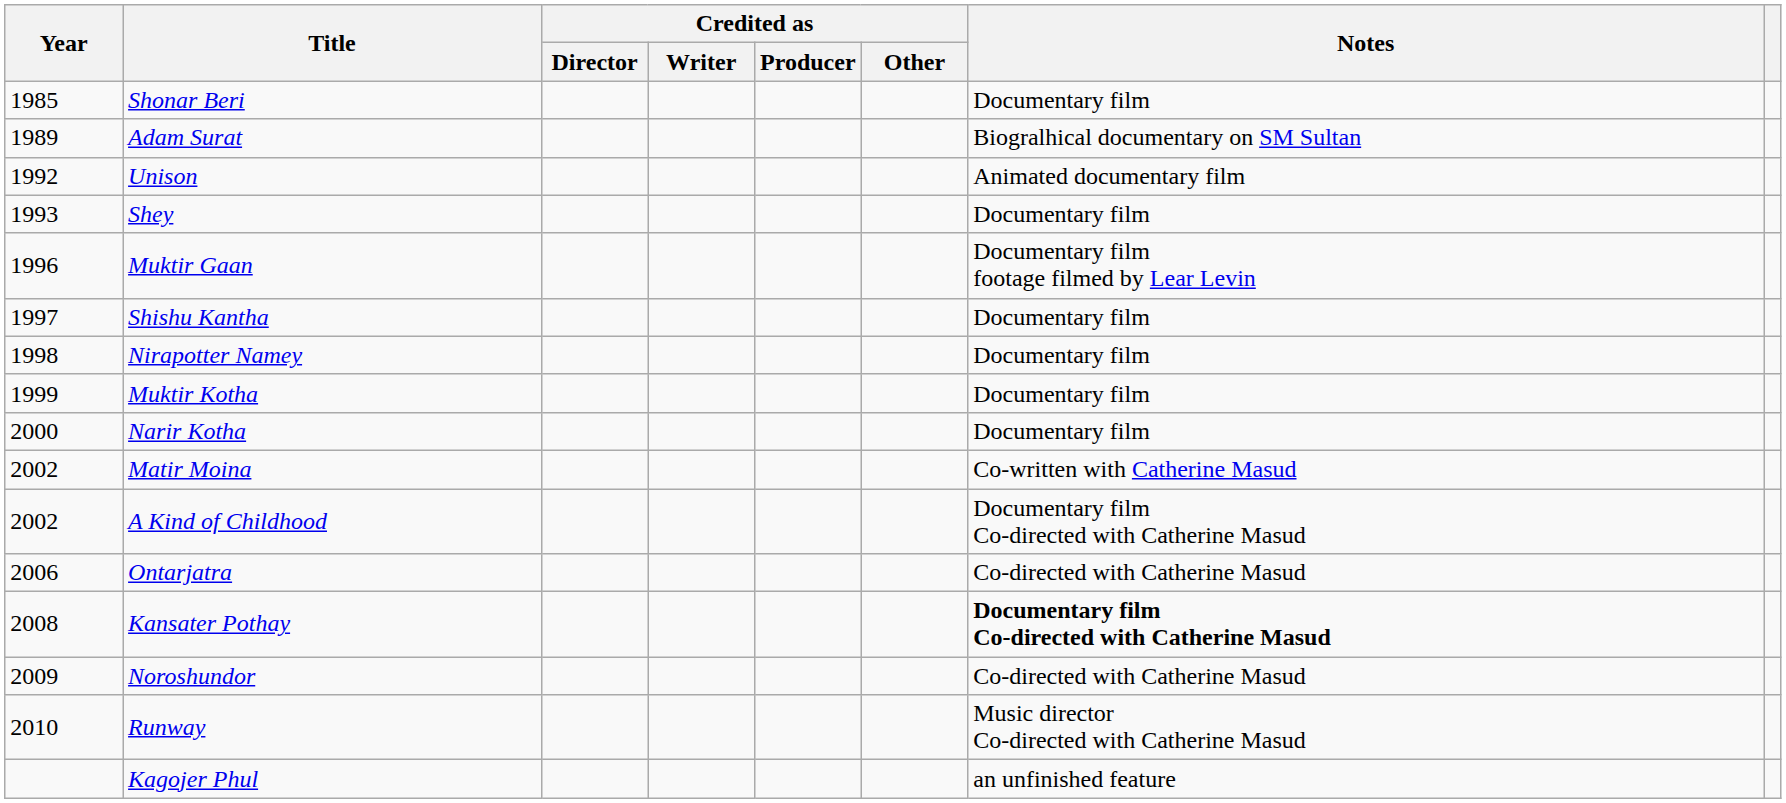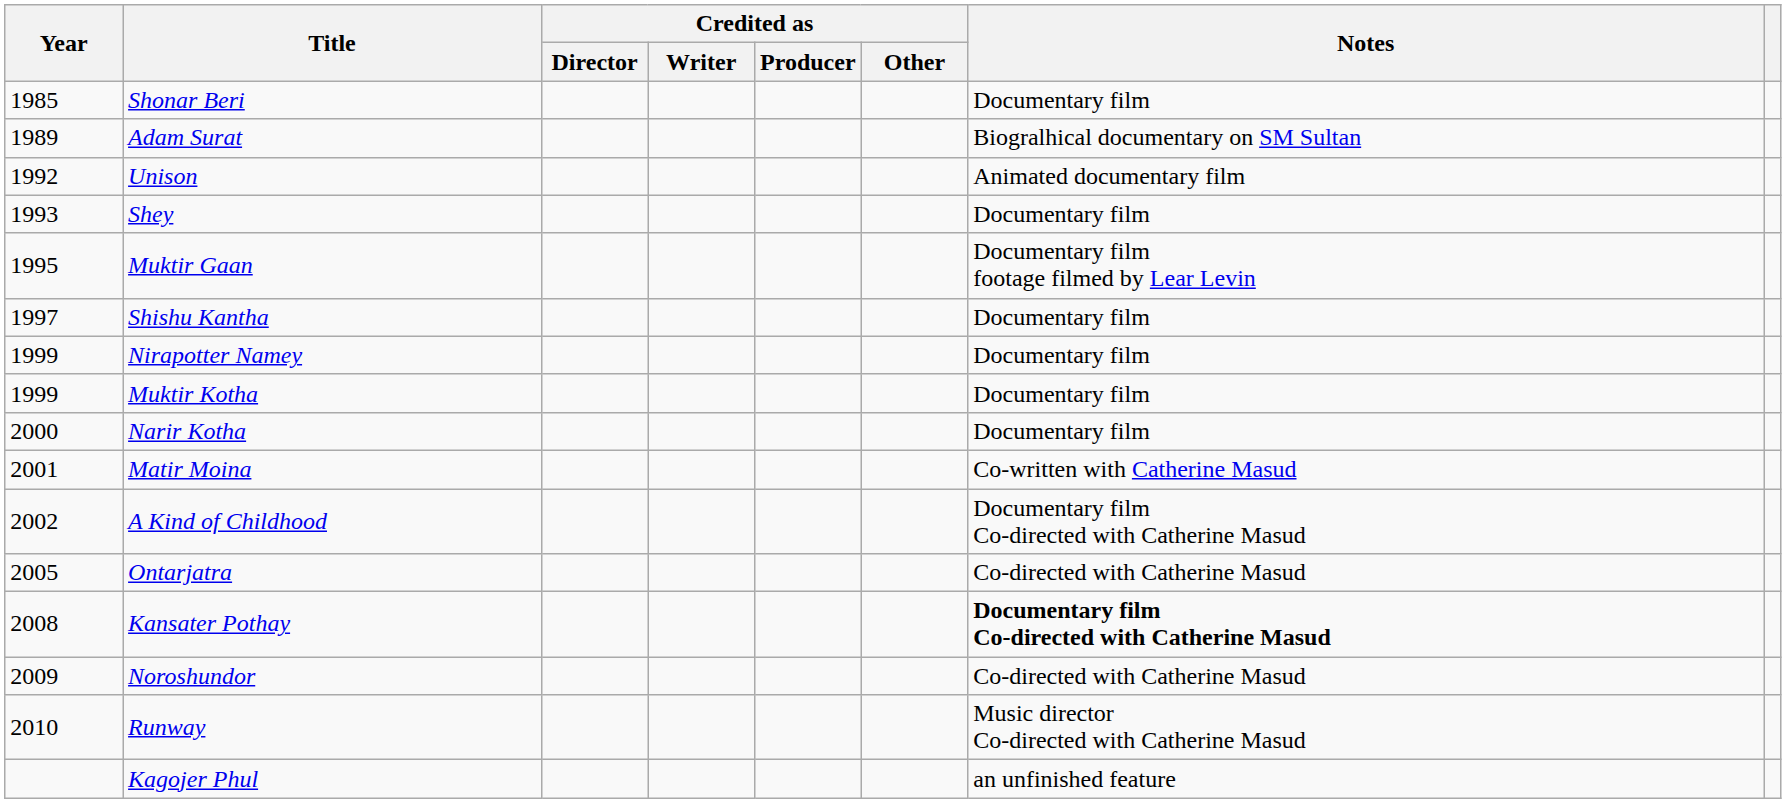 <table class="wikitable sortable plainrowheaders">
 <tr>
 <th rowspan="2" scope="col">Year</th>
 <th rowspan="2" scope="col">Title</th>
 <th colspan="4" scope="col">Credited as</th>
 <th rowspan="2" scope="col" class="unsortable">Notes</th>
 <th width="1%" rowspan="2" scope="col" class="unsortable"></th>
 </tr>
 <tr>
 <th width=6%>Director</th>
 <th width=6%>Writer</th>
 <th width=6%>Producer</th>
 <th width=6%>Other</th>
 </tr>
 <tr>
 <td>1985</td>
 <td><em><a href='#'>Shonar Beri</a></em></td>
 <td></td>
 <td></td>
 <td></td>
 <td></td>
 <td>Documentary film</td>
 <td></td>
 </tr>
 <tr>
 <td>1989</td>
 <td><em><a href='#'>Adam Surat</a></em></td>
 <td></td>
 <td></td>
 <td></td>
 <td></td>
 <td>Biogralhical documentary on <a href='#'>SM Sultan</a></td>
 <td></td>
 </tr>
 <tr>
 <td>1992</td>
 <td><em><a href='#'>Unison</a></em></td>
 <td></td>
 <td></td>
 <td></td>
 <td></td>
 <td>Animated documentary film</td>
 <td></td>
 </tr>
 <tr>
 <td>1993</td>
 <td><em><a href='#'>Shey</a></em></td>
 <td></td>
 <td></td>
 <td></td>
 <td></td>
 <td>Documentary film</td>
 <td></td>
 </tr>
 <tr>
-<td>1996</td>
+<td>1995</td>
 <td><em><a href='#'>Muktir Gaan</a></em></td>
 <td></td>
 <td></td>
 <td></td>
 <td></td>
 <td>Documentary film<br>footage filmed by <a href='#'>Lear Levin</a></td>
 <td></td>
 </tr>
 <tr>
 <td>1997</td>
 <td><em><a href='#'>Shishu Kantha</a></em></td>
 <td></td>
 <td></td>
 <td></td>
 <td></td>
 <td>Documentary film</td>
 <td></td>
 </tr>
 <tr>
-<td>1998</td>
+<td>1999</td>
 <td><em><a href='#'>Nirapotter Namey</a></em></td>
 <td></td>
 <td></td>
 <td></td>
 <td></td>
 <td>Documentary film</td>
 <td></td>
 </tr>
 <tr>
 <td>1999</td>
 <td><em><a href='#'>Muktir Kotha</a></em></td>
 <td></td>
 <td></td>
 <td></td>
 <td></td>
 <td>Documentary film</td>
 <td></td>
 </tr>
 <tr>
 <td>2000</td>
 <td><em><a href='#'>Narir Kotha</a></em></td>
 <td></td>
 <td></td>
 <td></td>
 <td></td>
 <td>Documentary film</td>
 <td></td>
 </tr>
 <tr>
-<td>2002</td>
+<td>2001</td>
 <td><em><a href='#'>Matir Moina</a></em></td>
 <td></td>
 <td></td>
 <td></td>
 <td></td>
 <td>Co-written with <a href='#'>Catherine Masud</a></td>
 <td></td>
 </tr>
 <tr>
 <td>2002</td>
 <td><em><a href='#'>A Kind of Childhood</a></em></td>
 <td></td>
 <td></td>
 <td></td>
 <td></td>
 <td>Documentary film<br>Co-directed with Catherine Masud</td>
 <td></td>
 </tr>
 <tr>
-<td>2006</td>
+<td>2005</td>
 <td><em><a href='#'>Ontarjatra</a></em></td>
 <td></td>
 <td></td>
 <td></td>
 <td></td>
 <td>Co-directed with Catherine Masud</td>
 <td></td>
 </tr>
 <tr>
 <td>2008</td>
 <td><em><a href='#'>Kansater Pothay</a></em></td>
 <td></td>
 <td></td>
 <td></td>
 <td></td>
 <td><strong>Documentary film<br>Co-directed with Catherine Masud</strong></td>
 <td></td>
 </tr>
 <tr>
 <td>2009</td>
 <td><em><a href='#'>Noroshundor</a></em></td>
 <td></td>
 <td></td>
 <td></td>
 <td></td>
 <td>Co-directed with Catherine Masud</td>
 <td></td>
 </tr>
 <tr>
 <td>2010</td>
 <td><em><a href='#'>Runway</a></em></td>
 <td></td>
 <td></td>
 <td></td>
 <td></td>
 <td>Music director<br>Co-directed with Catherine Masud</td>
 <td></td>
 </tr>
 <tr>
 <td></td>
 <td><em><a href='#'>Kagojer Phul</a></em></td>
 <td></td>
 <td></td>
 <td></td>
 <td></td>
 <td>an unfinished feature</td>
 <td></td>
 </tr>
 </table>
